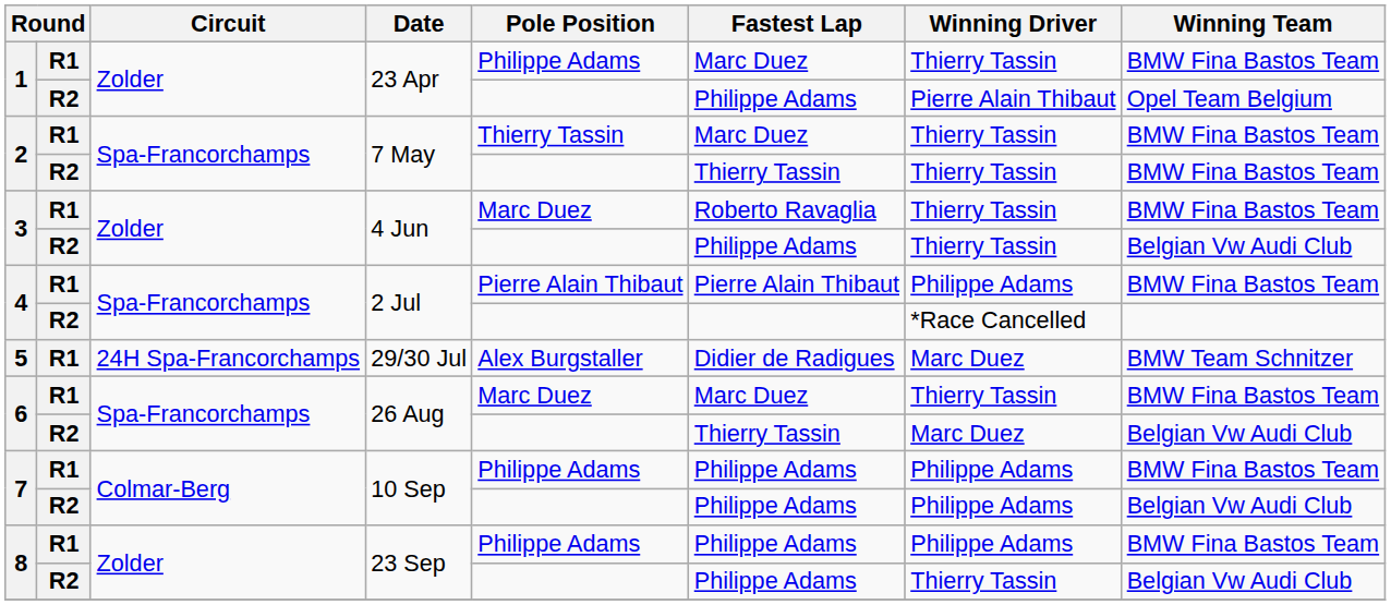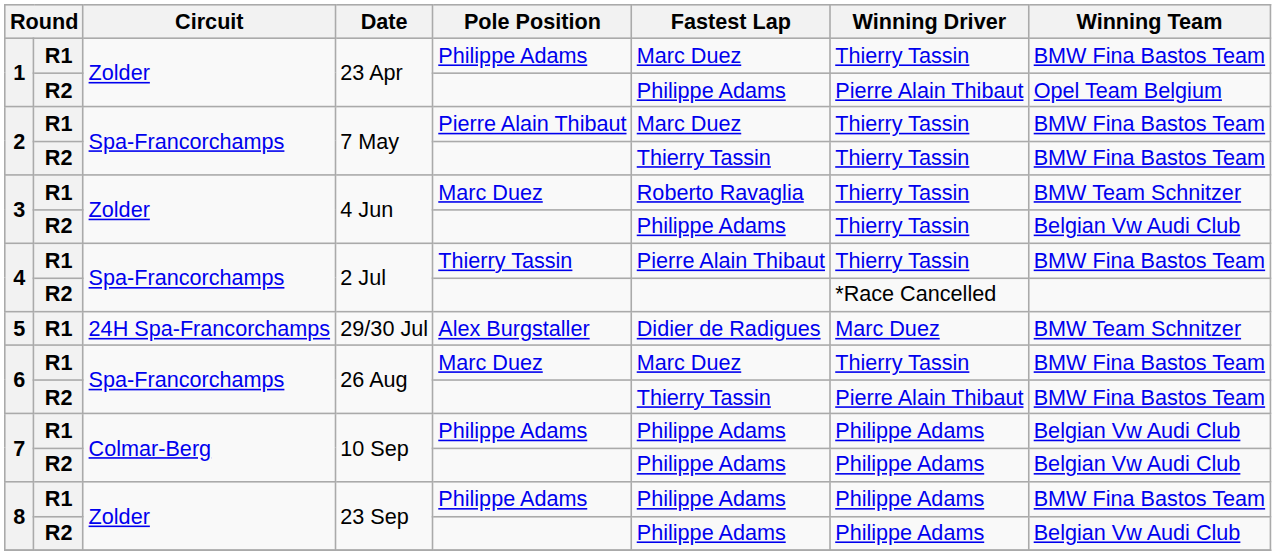 <table class="wikitable" style="font-size: 85%;">
 <tr>
 <th colspan=2>Round</th>
 <th>Circuit</th>
 <th>Date</th>
 <th>Pole Position</th>
 <th>Fastest Lap</th>
 <th>Winning Driver</th>
 <th>Winning Team</th>
 </tr>
 <tr>
 <th rowspan=2>1</th>
 <th>R1</th>
 <td rowspan=2> <a href='#'>Zolder</a></td>
 <td rowspan=2>23 Apr</td>
 <td> <a href='#'>Philippe Adams</a></td>
 <td> <a href='#'>Marc Duez</a></td>
 <td> <a href='#'>Thierry Tassin</a></td>
 <td> <a href='#'>BMW Fina Bastos Team</a></td>
 </tr>
 <tr>
 <th>R2</th>
 <td></td>
 <td> <a href='#'>Philippe Adams</a></td>
 <td> <a href='#'>Pierre Alain Thibaut</a></td>
 <td> <a href='#'>Opel Team Belgium</a></td>
 </tr>
 <tr>
 <th rowspan=2>2</th>
 <th>R1</th>
 <td rowspan=2> <a href='#'>Spa-Francorchamps</a></td>
 <td rowspan=2>7 May</td>
-<td> <a href='#'>Thierry Tassin</a></td>
+<td> <a href='#'>Pierre Alain Thibaut</a></td>
 <td> <a href='#'>Marc Duez</a></td>
 <td> <a href='#'>Thierry Tassin</a></td>
 <td> <a href='#'>BMW Fina Bastos Team</a></td>
 </tr>
 <tr>
 <th>R2</th>
 <td></td>
 <td> <a href='#'>Thierry Tassin</a></td>
 <td> <a href='#'>Thierry Tassin</a></td>
 <td> <a href='#'>BMW Fina Bastos Team</a></td>
 </tr>
 <tr>
 <th rowspan=2>3</th>
 <th>R1</th>
 <td rowspan=2> <a href='#'>Zolder</a></td>
 <td rowspan=2>4 Jun</td>
 <td> <a href='#'>Marc Duez</a></td>
 <td> <a href='#'>Roberto Ravaglia</a></td>
 <td> <a href='#'>Thierry Tassin</a></td>
-<td> <a href='#'>BMW Fina Bastos Team</a></td>
+<td> <a href='#'>BMW Team Schnitzer</a></td>
 </tr>
 <tr>
 <th>R2</th>
 <td></td>
 <td> <a href='#'>Philippe Adams</a></td>
 <td> <a href='#'>Thierry Tassin</a></td>
 <td> <a href='#'>Belgian Vw Audi Club</a></td>
 </tr>
 <tr>
 <th rowspan=2>4</th>
 <th>R1</th>
 <td rowspan=2> <a href='#'>Spa-Francorchamps</a></td>
 <td rowspan=2>2 Jul</td>
+<td> <a href='#'>Thierry Tassin</a></td>
 <td> <a href='#'>Pierre Alain Thibaut</a></td>
-<td> <a href='#'>Pierre Alain Thibaut</a></td>
-<td> <a href='#'>Philippe Adams</a></td>
+<td> <a href='#'>Thierry Tassin</a></td>
 <td> <a href='#'>BMW Fina Bastos Team</a></td>
 </tr>
 <tr>
 <th>R2</th>
 <td></td>
 <td></td>
 <td>*Race Cancelled</td>
 <td></td>
 </tr>
 <tr>
 <th>5</th>
 <th>R1</th>
 <td> <a href='#'>24H Spa-Francorchamps</a></td>
 <td>29/30 Jul</td>
 <td> <a href='#'>Alex Burgstaller</a></td>
 <td> <a href='#'>Didier de Radigues</a></td>
 <td> <a href='#'>Marc Duez</a></td>
 <td> <a href='#'>BMW Team Schnitzer</a></td>
 </tr>
 <tr>
 <th rowspan=2>6</th>
 <th>R1</th>
 <td rowspan=2> <a href='#'>Spa-Francorchamps</a></td>
 <td rowspan=2>26 Aug</td>
 <td> <a href='#'>Marc Duez</a></td>
 <td> <a href='#'>Marc Duez</a></td>
 <td> <a href='#'>Thierry Tassin</a></td>
 <td> <a href='#'>BMW Fina Bastos Team</a></td>
 </tr>
 <tr>
 <th>R2</th>
 <td></td>
 <td> <a href='#'>Thierry Tassin</a></td>
-<td> <a href='#'>Marc Duez</a></td>
-<td> <a href='#'>Belgian Vw Audi Club</a></td>
+<td> <a href='#'>Pierre Alain Thibaut</a></td>
+<td> <a href='#'>BMW Fina Bastos Team</a></td>
 </tr>
 <tr>
 <th rowspan=2>7</th>
 <th>R1</th>
 <td rowspan=2> <a href='#'>Colmar-Berg</a></td>
 <td rowspan=2>10 Sep</td>
 <td> <a href='#'>Philippe Adams</a></td>
 <td> <a href='#'>Philippe Adams</a></td>
 <td> <a href='#'>Philippe Adams</a></td>
-<td> <a href='#'>BMW Fina Bastos Team</a></td>
+<td> <a href='#'>Belgian Vw Audi Club</a></td>
 </tr>
 <tr>
 <th>R2</th>
 <td></td>
 <td> <a href='#'>Philippe Adams</a></td>
 <td> <a href='#'>Philippe Adams</a></td>
 <td> <a href='#'>Belgian Vw Audi Club</a></td>
 </tr>
 <tr>
 <th rowspan=2>8</th>
 <th>R1</th>
 <td rowspan=2> <a href='#'>Zolder</a></td>
 <td rowspan=2>23 Sep</td>
 <td> <a href='#'>Philippe Adams</a></td>
 <td> <a href='#'>Philippe Adams</a></td>
 <td> <a href='#'>Philippe Adams</a></td>
 <td> <a href='#'>BMW Fina Bastos Team</a></td>
 </tr>
 <tr>
 <th>R2</th>
 <td></td>
 <td> <a href='#'>Philippe Adams</a></td>
-<td> <a href='#'>Thierry Tassin</a></td>
+<td> <a href='#'>Philippe Adams</a></td>
 <td> <a href='#'>Belgian Vw Audi Club</a></td>
 </tr>
 <tr>
 </tr>
 </table>
